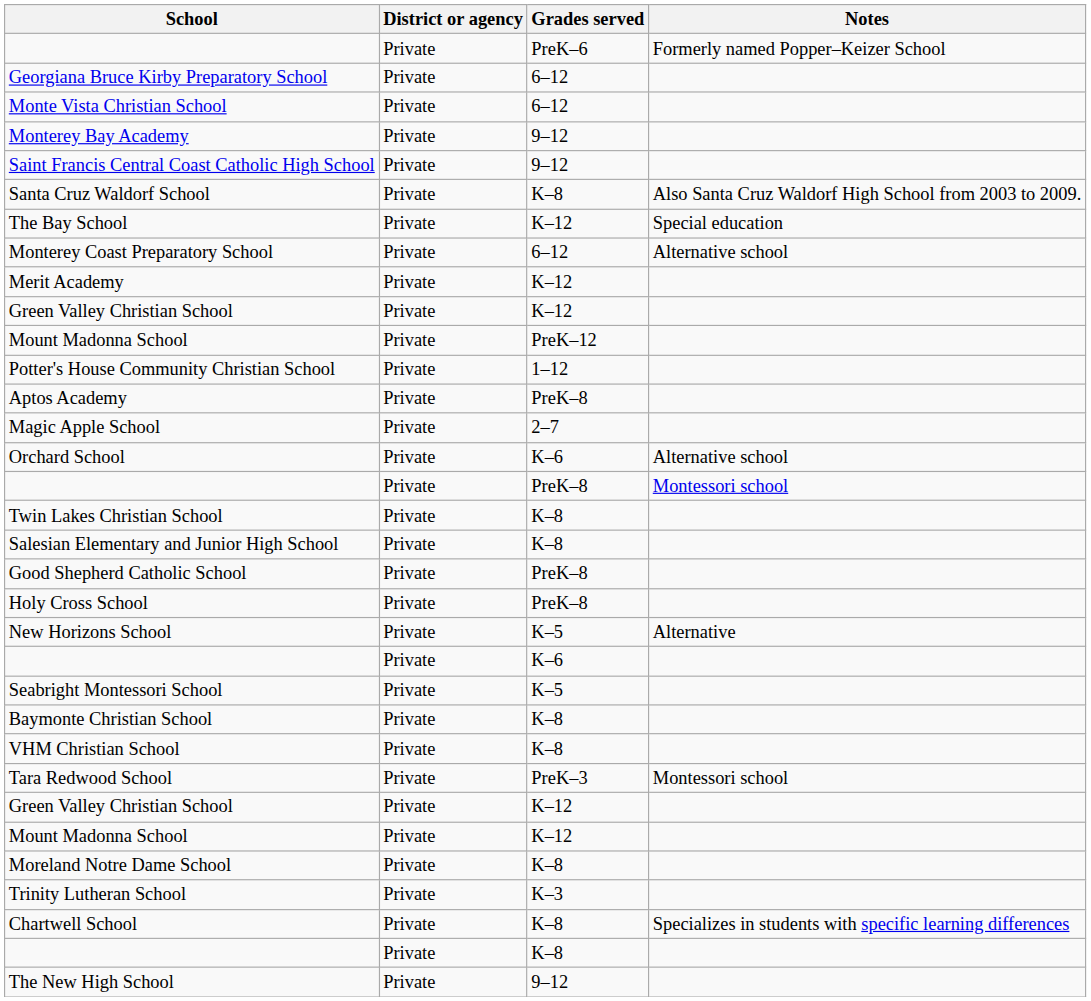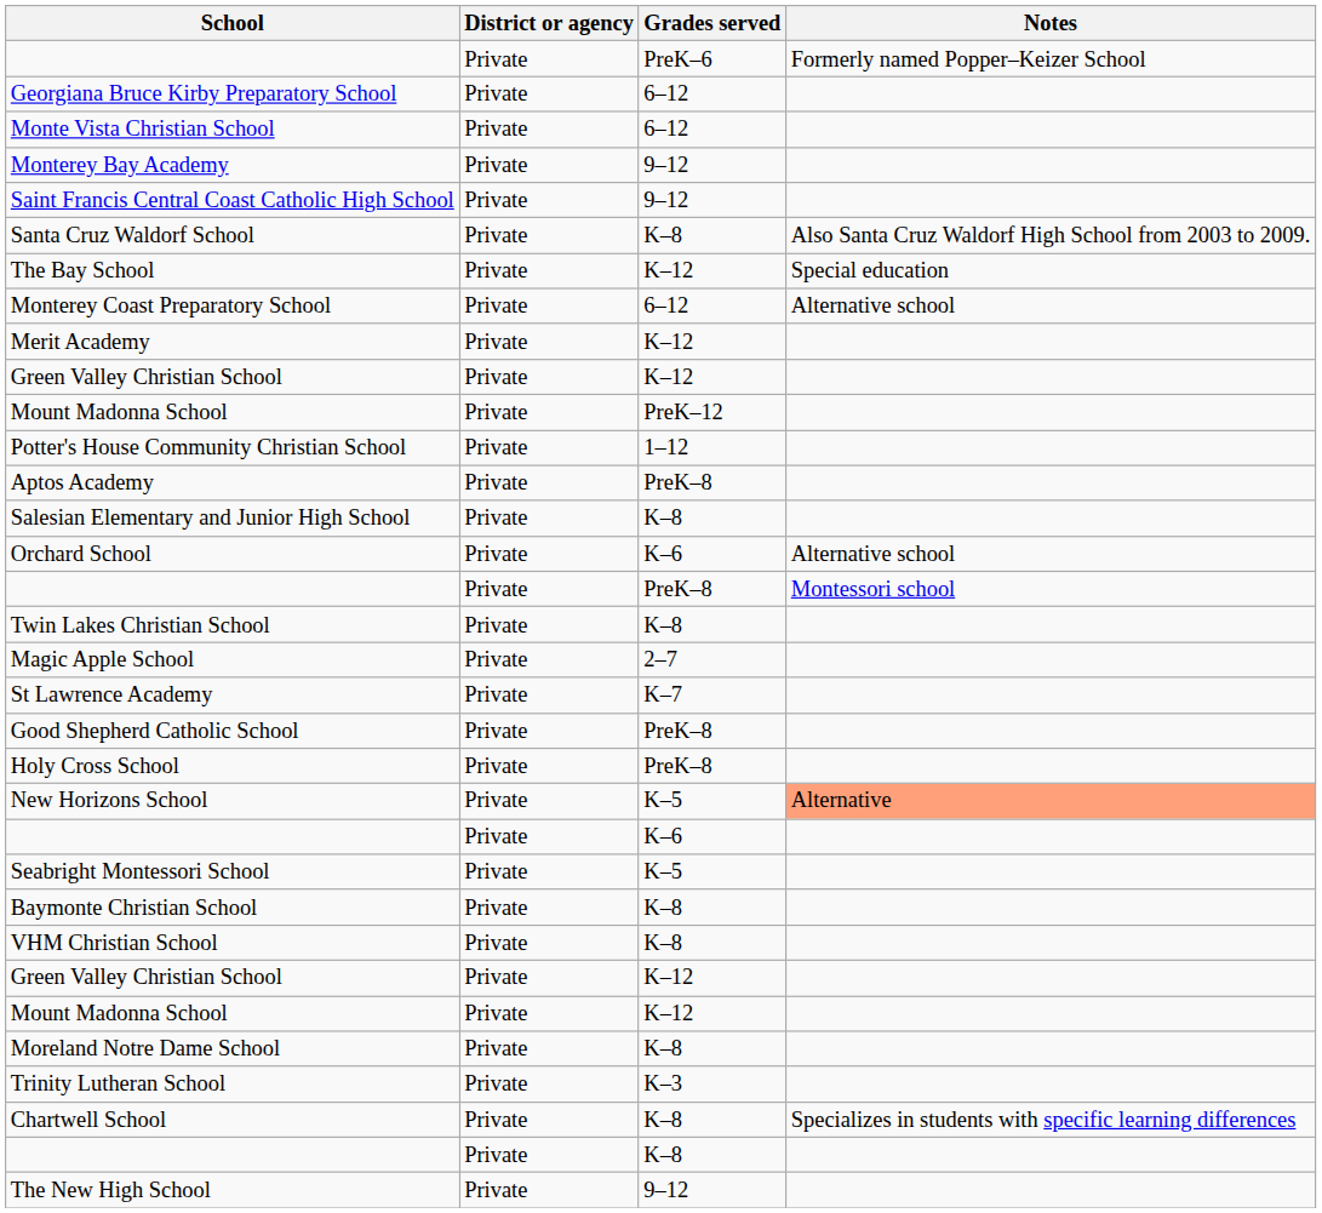 <table class="wikitable sortable">
 <tr>
 <th>School</th>
 <th>District or agency</th>
 <th>Grades served</th>
 <th>Notes</th>
 </tr>
 <tr>
 <td></td>
 <td>Private</td>
 <td>PreK–6</td>
 <td>Formerly named Popper–Keizer School</td>
 </tr>
 <tr>
 <td><a href='#'>Georgiana Bruce Kirby Preparatory School</a></td>
 <td>Private</td>
 <td>6–12</td>
 <td></td>
 </tr>
 <tr>
 <td><a href='#'>Monte Vista Christian School</a></td>
 <td>Private</td>
 <td>6–12</td>
 <td></td>
 </tr>
 <tr>
 <td><a href='#'>Monterey Bay Academy</a></td>
 <td>Private</td>
 <td>9–12</td>
 <td></td>
 </tr>
 <tr>
 <td><a href='#'>Saint Francis Central Coast Catholic High School</a></td>
 <td>Private</td>
 <td>9–12</td>
 <td></td>
 </tr>
 <tr>
 <td>Santa Cruz Waldorf School</td>
 <td>Private</td>
 <td>K–8</td>
 <td>Also Santa Cruz Waldorf High School from 2003 to 2009.</td>
 </tr>
 <tr>
 <td>The Bay School</td>
 <td>Private</td>
 <td>K–12</td>
 <td>Special education</td>
 </tr>
 <tr>
 <td>Monterey Coast Preparatory School</td>
 <td>Private</td>
 <td>6–12</td>
 <td>Alternative school</td>
 </tr>
 <tr>
 <td>Merit Academy</td>
 <td>Private</td>
 <td>K–12</td>
 <td></td>
 </tr>
 <tr>
 <td>Green Valley Christian School</td>
 <td>Private</td>
 <td>K–12</td>
 <td></td>
 </tr>
 <tr>
 <td>Mount Madonna School</td>
 <td>Private</td>
 <td>PreK–12</td>
 <td></td>
 </tr>
 <tr>
 <td>Potter's House Community Christian School</td>
 <td>Private</td>
 <td>1–12</td>
 <td></td>
 </tr>
 <tr>
 <td>Aptos Academy</td>
 <td>Private</td>
 <td>PreK–8</td>
 <td></td>
 </tr>
 <tr>
-<td>Magic Apple School</td>
+<td>Salesian Elementary and Junior High School</td>
 <td>Private</td>
-<td>2–7</td>
+<td>K–8</td>
 <td></td>
 </tr>
 <tr>
 <td>Orchard School</td>
 <td>Private</td>
 <td>K–6</td>
 <td>Alternative school</td>
 </tr>
 <tr>
 <td></td>
 <td>Private</td>
 <td>PreK–8</td>
 <td><a href='#'>Montessori school</a></td>
 </tr>
 <tr>
 <td>Twin Lakes Christian School</td>
 <td>Private</td>
 <td>K–8</td>
 <td></td>
 </tr>
 <tr>
-<td>Salesian Elementary and Junior High School</td>
+<td>Magic Apple School</td>
 <td>Private</td>
-<td>K–8</td>
+<td>2–7</td>
+<td></td>
+</tr>
+<tr>
+<td>St Lawrence Academy</td>
+<td>Private</td>
+<td>K–7</td>
 <td></td>
 </tr>
 <tr>
 <td>Good Shepherd Catholic School</td>
 <td>Private</td>
 <td>PreK–8</td>
 <td></td>
 </tr>
 <tr>
 <td>Holy Cross School</td>
 <td>Private</td>
 <td>PreK–8</td>
 <td></td>
 </tr>
 <tr>
 <td>New Horizons School</td>
 <td>Private</td>
 <td>K–5</td>
-<td>Alternative</td>
+<td style="background: lightsalmon;">Alternative</td>
 </tr>
 <tr>
 <td></td>
 <td>Private</td>
 <td>K–6</td>
 <td></td>
 </tr>
 <tr>
 <td>Seabright Montessori School</td>
 <td>Private</td>
 <td>K–5</td>
 <td></td>
 </tr>
 <tr>
 <td>Baymonte Christian School</td>
 <td>Private</td>
 <td>K–8</td>
 <td></td>
 </tr>
 <tr>
 <td>VHM Christian School</td>
 <td>Private</td>
 <td>K–8</td>
 <td></td>
-</tr>
-<tr>
-<td>Tara Redwood School</td>
-<td>Private</td>
-<td>PreK–3</td>
-<td>Montessori school</td>
 </tr>
 <tr>
 <td>Green Valley Christian School</td>
 <td>Private</td>
 <td>K–12</td>
 <td></td>
 </tr>
 <tr>
 <td>Mount Madonna School</td>
 <td>Private</td>
 <td>K–12</td>
 <td></td>
 </tr>
 <tr>
 <td>Moreland Notre Dame School</td>
 <td>Private</td>
 <td>K–8</td>
 <td></td>
 </tr>
 <tr>
 <td>Trinity Lutheran School</td>
 <td>Private</td>
 <td>K–3</td>
 <td></td>
 </tr>
 <tr>
 <td>Chartwell School</td>
 <td>Private</td>
 <td>K–8</td>
 <td>Specializes in students with <a href='#'>specific learning differences</a></td>
 </tr>
 <tr>
 <td></td>
 <td>Private</td>
 <td>K–8</td>
 <td></td>
 </tr>
 <tr>
 <td>The New High School</td>
 <td>Private</td>
 <td>9–12</td>
 <td></td>
 </tr>
 </table>
